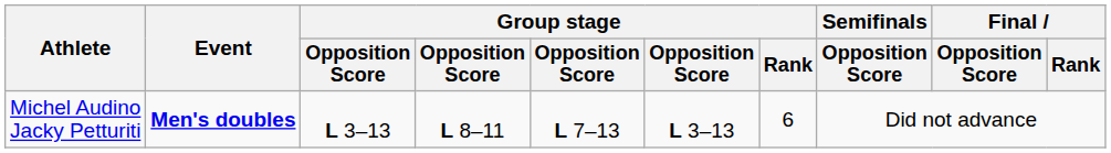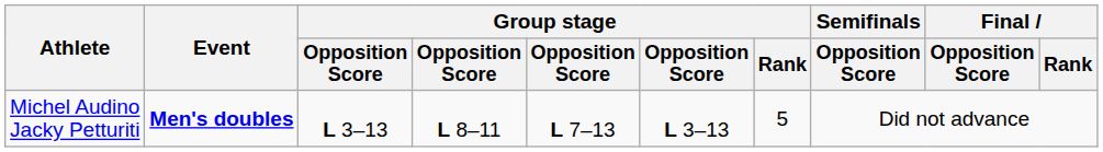 <table class="wikitable" style="font-size:90%">
 <tr>
 <th rowspan="2">Athlete</th>
 <th rowspan="2">Event</th>
 <th colspan="5">Group stage</th>
 <th>Semifinals</th>
 <th colspan="2">Final / </th>
 </tr>
 <tr style="font-size:95%">
 <th>Opposition<br>Score</th>
 <th>Opposition<br>Score</th>
 <th>Opposition<br>Score</th>
 <th>Opposition<br>Score</th>
 <th>Rank</th>
 <th>Opposition<br>Score</th>
 <th>Opposition<br>Score</th>
 <th>Rank</th>
 </tr>
 <tr align="center">
 <td align="left"><a href='#'>Michel Audino</a><br><a href='#'>Jacky Petturiti</a></td>
 <td align="left"><strong><a href='#'>Men's doubles</a></strong></td>
 <td><br><strong>L</strong> 3–13</td>
 <td><br><strong>L</strong> 8–11</td>
 <td><br><strong>L</strong> 7–13</td>
 <td><br><strong>L</strong> 3–13</td>
-<td>6</td>
+<td>5</td>
 <td colspan="3">Did not advance</td>
 </tr>
 </table>
